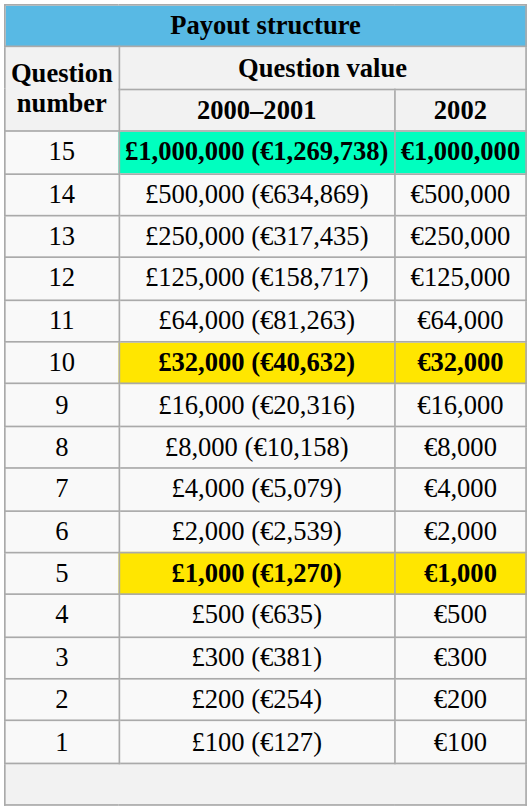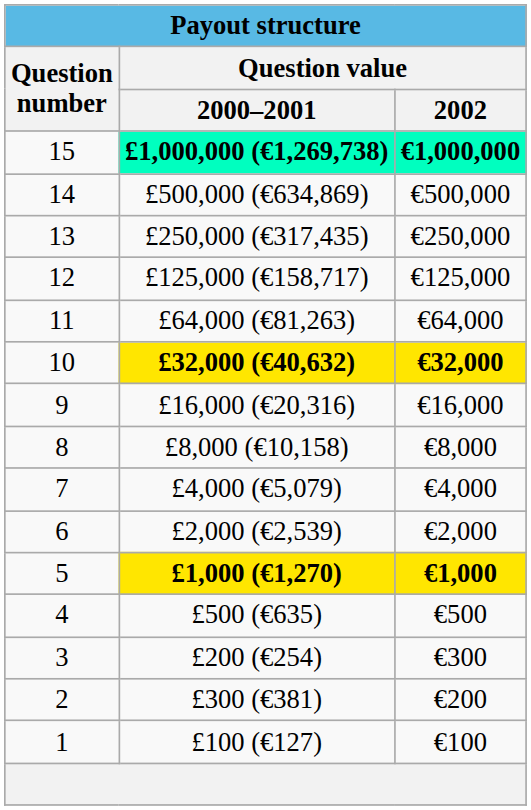 <table class="wikitable" style="text-align:center;">
 <tr>
 <th colspan="3" style="background: #58B9E4">Payout structure</th>
 </tr>
 <tr>
 <th rowspan="2">Question<br>number</th>
 <th colspan="2">Question value</th>
 </tr>
 <tr>
 <th>2000–2001</th>
 <th>2002</th>
 </tr>
 <tr>
 <td>15</td>
 <td style="background: #00FFBF"><strong>£1,000,000 (€1,269,738)</strong></td>
 <td style="background: #00FFBF"><strong>€1,000,000</strong></td>
 </tr>
 <tr>
 <td>14</td>
 <td>£500,000 (€634,869)</td>
 <td>€500,000</td>
 </tr>
 <tr>
 <td>13</td>
 <td>£250,000 (€317,435)</td>
 <td>€250,000</td>
 </tr>
 <tr>
 <td>12</td>
 <td>£125,000 (€158,717)</td>
 <td>€125,000</td>
 </tr>
 <tr>
 <td>11</td>
 <td>£64,000 (€81,263)</td>
 <td>€64,000</td>
 </tr>
 <tr>
 <td>10</td>
 <td style="background: #FFE600"><strong>£32,000 (€40,632)</strong></td>
 <td style="background: #FFE600"><strong>€32,000</strong></td>
 </tr>
 <tr>
 <td>9</td>
 <td>£16,000 (€20,316)</td>
 <td>€16,000</td>
 </tr>
 <tr>
 <td>8</td>
 <td>£8,000 (€10,158)</td>
 <td>€8,000</td>
 </tr>
 <tr>
 <td>7</td>
 <td>£4,000 (€5,079)</td>
 <td>€4,000</td>
 </tr>
 <tr>
 <td>6</td>
 <td>£2,000 (€2,539)</td>
 <td>€2,000</td>
 </tr>
 <tr>
 <td>5</td>
 <td style="background: #FFE600"><strong>£1,000 (€1,270)</strong></td>
 <td style="background: #FFE600"><strong>€1,000</strong></td>
 </tr>
 <tr>
 <td>4</td>
 <td>£500 (€635)</td>
 <td>€500</td>
 </tr>
 <tr>
 <td>3</td>
-<td>£300 (€381)</td>
+<td>£200 (€254)</td>
 <td>€300</td>
 </tr>
 <tr>
 <td>2</td>
-<td>£200 (€254)</td>
+<td>£300 (€381)</td>
 <td>€200</td>
 </tr>
 <tr>
 <td>1</td>
 <td>£100 (€127)</td>
 <td>€100</td>
 </tr>
 <tr>
 <th colspan="3" style="text-align:left"><br></th>
 </tr>
 </table>
